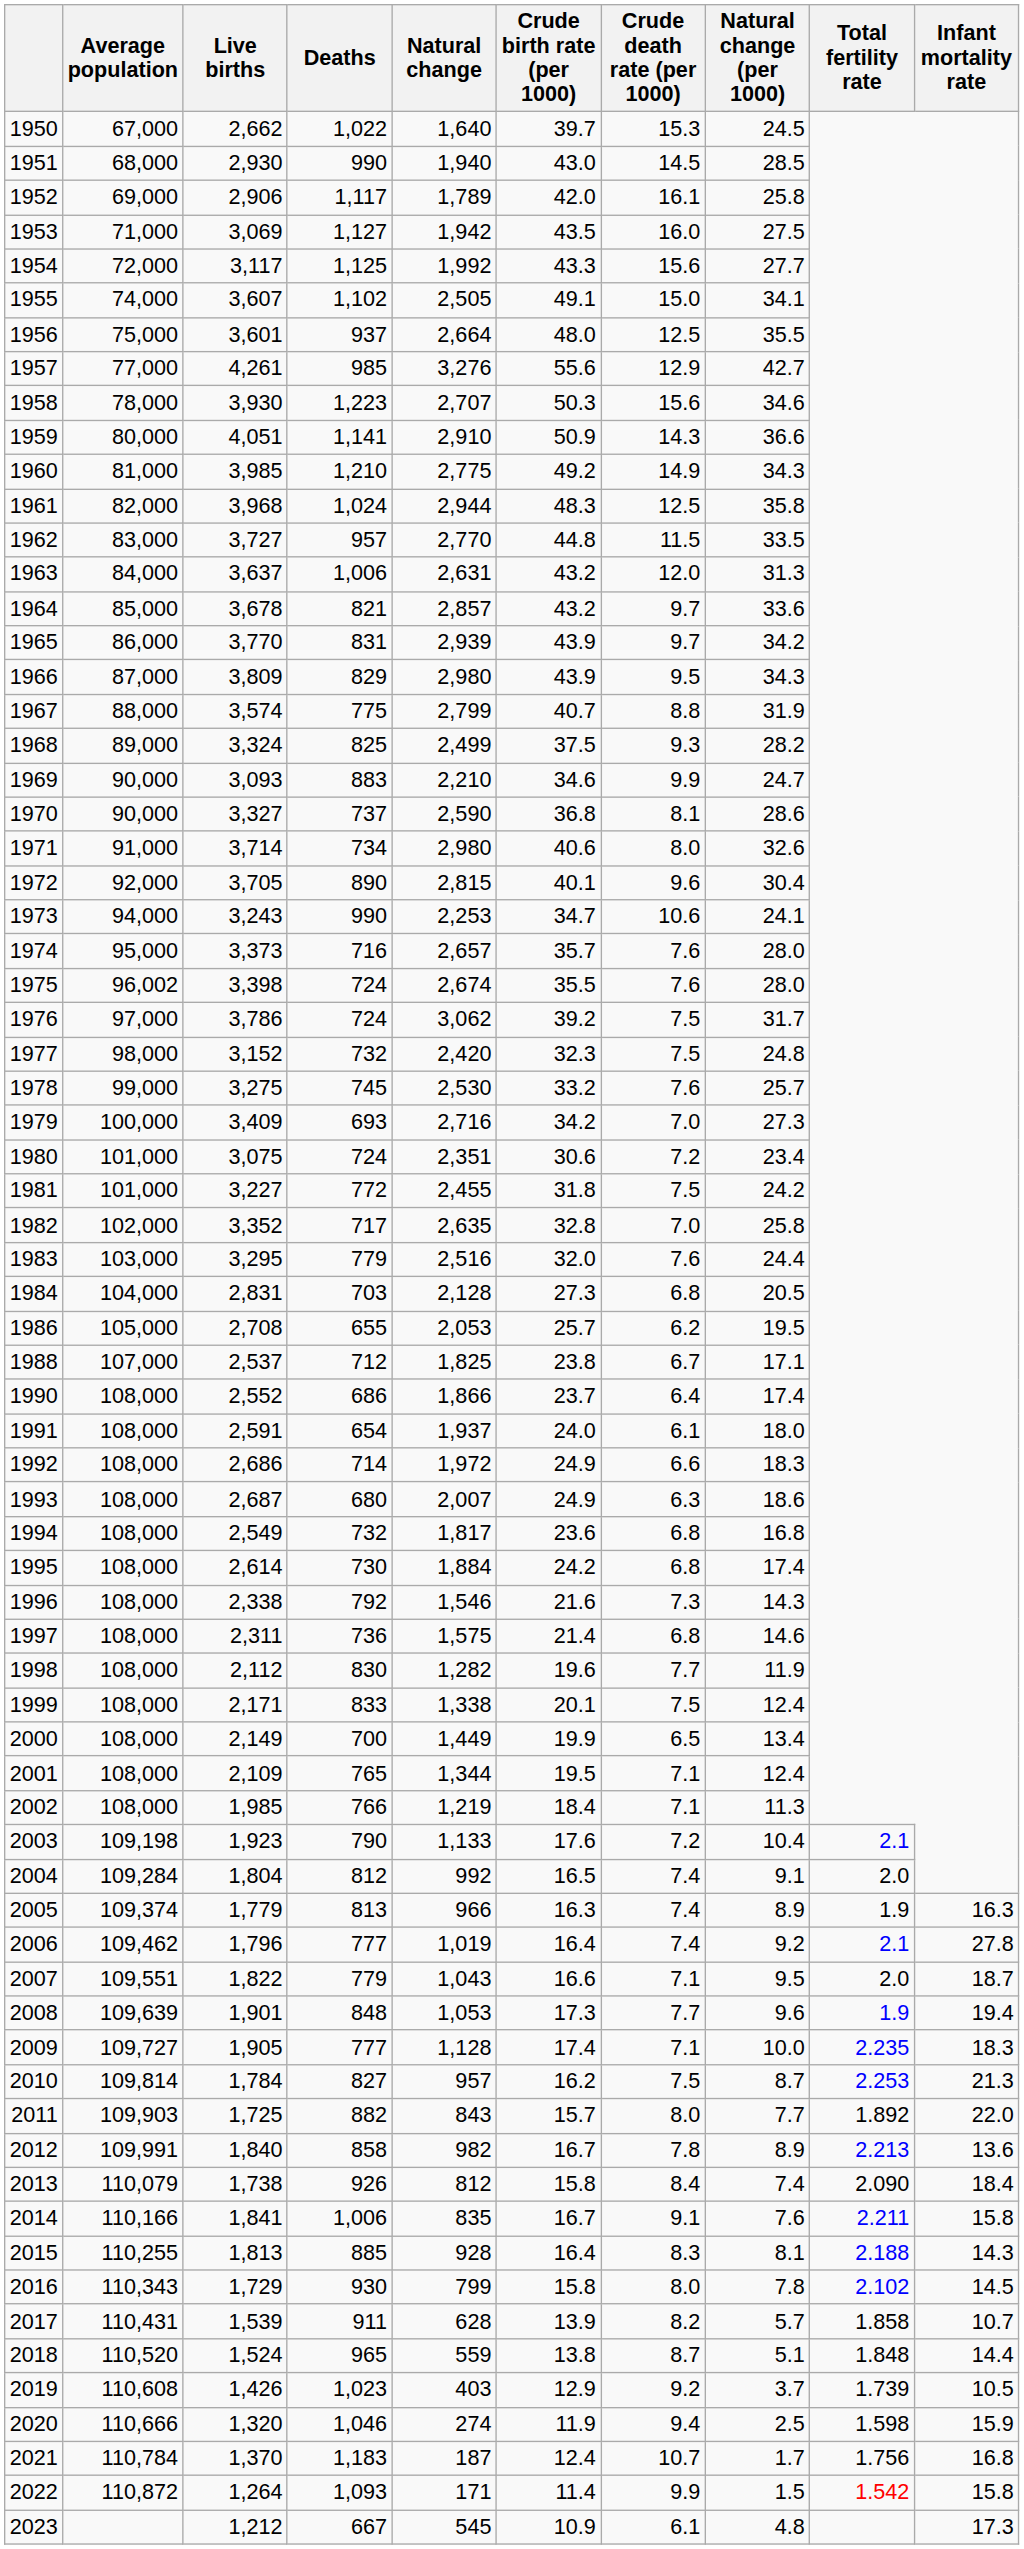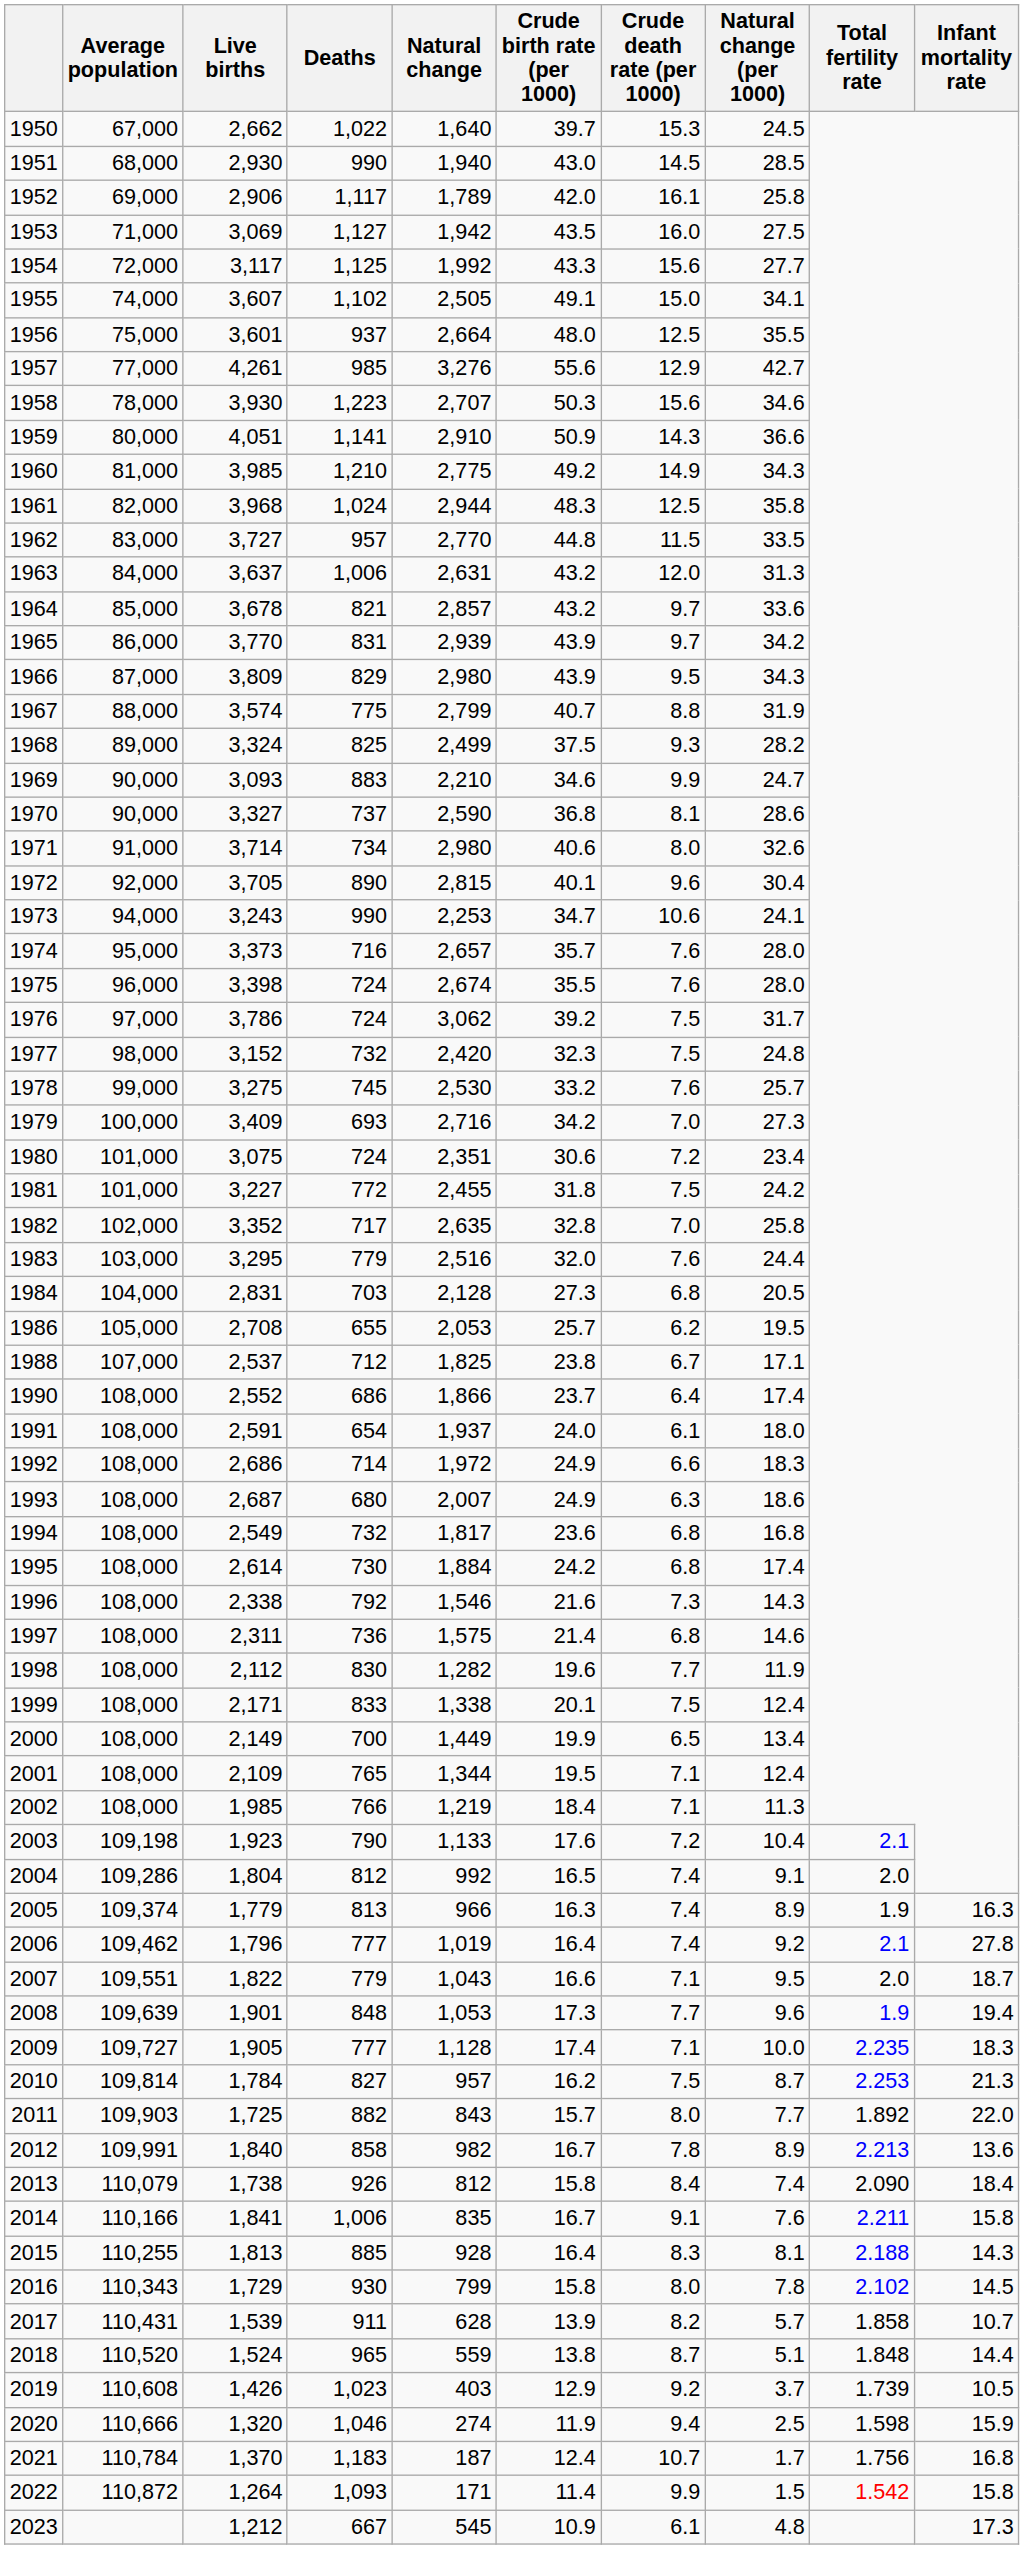 <table class="wikitable sortable" style="text-align: right;">
 <tr>
 <th></th>
 <th width="70pt">Average population</th>
 <th width="70pt">Live births</th>
 <th width="70pt">Deaths</th>
 <th width="70pt">Natural change</th>
 <th width="70pt">Crude birth rate (per 1000)</th>
 <th width="70pt">Crude death rate (per 1000)</th>
 <th width="70pt">Natural change (per 1000)</th>
 <th width="70pt">Total fertility rate</th>
 <th width="70pt">Infant mortality rate</th>
 </tr>
 <tr>
 <td>1950</td>
 <td>67,000</td>
 <td>2,662</td>
 <td>1,022</td>
 <td>1,640</td>
 <td>39.7</td>
 <td>15.3</td>
 <td>24.5</td>
 </tr>
 <tr>
 <td>1951</td>
 <td>68,000</td>
 <td>2,930</td>
 <td>990</td>
 <td>1,940</td>
 <td>43.0</td>
 <td>14.5</td>
 <td>28.5</td>
 </tr>
 <tr>
 <td>1952</td>
 <td>69,000</td>
 <td>2,906</td>
 <td>1,117</td>
 <td>1,789</td>
 <td>42.0</td>
 <td>16.1</td>
 <td>25.8</td>
 </tr>
 <tr>
 <td>1953</td>
 <td>71,000</td>
 <td>3,069</td>
 <td>1,127</td>
 <td>1,942</td>
 <td>43.5</td>
 <td>16.0</td>
 <td>27.5</td>
 </tr>
 <tr>
 <td>1954</td>
 <td>72,000</td>
 <td>3,117</td>
 <td>1,125</td>
 <td>1,992</td>
 <td>43.3</td>
 <td>15.6</td>
 <td>27.7</td>
 </tr>
 <tr>
 <td>1955</td>
 <td>74,000</td>
 <td>3,607</td>
 <td>1,102</td>
 <td>2,505</td>
 <td>49.1</td>
 <td>15.0</td>
 <td>34.1</td>
 </tr>
 <tr>
 <td>1956</td>
 <td>75,000</td>
 <td>3,601</td>
 <td>937</td>
 <td>2,664</td>
 <td>48.0</td>
 <td>12.5</td>
 <td>35.5</td>
 </tr>
 <tr>
 <td>1957</td>
 <td>77,000</td>
 <td>4,261</td>
 <td>985</td>
 <td>3,276</td>
 <td>55.6</td>
 <td>12.9</td>
 <td>42.7</td>
 </tr>
 <tr>
 <td>1958</td>
 <td>78,000</td>
 <td>3,930</td>
 <td>1,223</td>
 <td>2,707</td>
 <td>50.3</td>
 <td>15.6</td>
 <td>34.6</td>
 </tr>
 <tr>
 <td>1959</td>
 <td>80,000</td>
 <td>4,051</td>
 <td>1,141</td>
 <td>2,910</td>
 <td>50.9</td>
 <td>14.3</td>
 <td>36.6</td>
 </tr>
 <tr>
 <td>1960</td>
 <td>81,000</td>
 <td>3,985</td>
 <td>1,210</td>
 <td>2,775</td>
 <td>49.2</td>
 <td>14.9</td>
 <td>34.3</td>
 </tr>
 <tr>
 <td>1961</td>
 <td>82,000</td>
 <td>3,968</td>
 <td>1,024</td>
 <td>2,944</td>
 <td>48.3</td>
 <td>12.5</td>
 <td>35.8</td>
 </tr>
 <tr>
 <td>1962</td>
 <td>83,000</td>
 <td>3,727</td>
 <td>957</td>
 <td>2,770</td>
 <td>44.8</td>
 <td>11.5</td>
 <td>33.5</td>
 </tr>
 <tr>
 <td>1963</td>
 <td>84,000</td>
 <td>3,637</td>
 <td>1,006</td>
 <td>2,631</td>
 <td>43.2</td>
 <td>12.0</td>
 <td>31.3</td>
 </tr>
 <tr>
 <td>1964</td>
 <td>85,000</td>
 <td>3,678</td>
 <td>821</td>
 <td>2,857</td>
 <td>43.2</td>
 <td>9.7</td>
 <td>33.6</td>
 </tr>
 <tr>
 <td>1965</td>
 <td>86,000</td>
 <td>3,770</td>
 <td>831</td>
 <td>2,939</td>
 <td>43.9</td>
 <td>9.7</td>
 <td>34.2</td>
 </tr>
 <tr>
 <td>1966</td>
 <td>87,000</td>
 <td>3,809</td>
 <td>829</td>
 <td>2,980</td>
 <td>43.9</td>
 <td>9.5</td>
 <td>34.3</td>
 </tr>
 <tr>
 <td>1967</td>
 <td>88,000</td>
 <td>3,574</td>
 <td>775</td>
 <td>2,799</td>
 <td>40.7</td>
 <td>8.8</td>
 <td>31.9</td>
 </tr>
 <tr>
 <td>1968</td>
 <td>89,000</td>
 <td>3,324</td>
 <td>825</td>
 <td>2,499</td>
 <td>37.5</td>
 <td>9.3</td>
 <td>28.2</td>
 </tr>
 <tr>
 <td>1969</td>
 <td>90,000</td>
 <td>3,093</td>
 <td>883</td>
 <td>2,210</td>
 <td>34.6</td>
 <td>9.9</td>
 <td>24.7</td>
 </tr>
 <tr>
 <td>1970</td>
 <td>90,000</td>
 <td>3,327</td>
 <td>737</td>
 <td>2,590</td>
 <td>36.8</td>
 <td>8.1</td>
 <td>28.6</td>
 </tr>
 <tr>
 <td>1971</td>
 <td>91,000</td>
 <td>3,714</td>
 <td>734</td>
 <td>2,980</td>
 <td>40.6</td>
 <td>8.0</td>
 <td>32.6</td>
 </tr>
 <tr>
 <td>1972</td>
 <td>92,000</td>
 <td>3,705</td>
 <td>890</td>
 <td>2,815</td>
 <td>40.1</td>
 <td>9.6</td>
 <td>30.4</td>
 </tr>
 <tr>
 <td>1973</td>
 <td>94,000</td>
 <td>3,243</td>
 <td>990</td>
 <td>2,253</td>
 <td>34.7</td>
 <td>10.6</td>
 <td>24.1</td>
 </tr>
 <tr>
 <td>1974</td>
 <td>95,000</td>
 <td>3,373</td>
 <td>716</td>
 <td>2,657</td>
 <td>35.7</td>
 <td>7.6</td>
 <td>28.0</td>
 </tr>
 <tr>
 <td>1975</td>
-<td>96,002</td>
+<td>96,000</td>
 <td>3,398</td>
 <td>724</td>
 <td>2,674</td>
 <td>35.5</td>
 <td>7.6</td>
 <td>28.0</td>
 </tr>
 <tr>
 <td>1976</td>
 <td>97,000</td>
 <td>3,786</td>
 <td>724</td>
 <td>3,062</td>
 <td>39.2</td>
 <td>7.5</td>
 <td>31.7</td>
 </tr>
 <tr>
 <td>1977</td>
 <td>98,000</td>
 <td>3,152</td>
 <td>732</td>
 <td>2,420</td>
 <td>32.3</td>
 <td>7.5</td>
 <td>24.8</td>
 </tr>
 <tr>
 <td>1978</td>
 <td>99,000</td>
 <td>3,275</td>
 <td>745</td>
 <td>2,530</td>
 <td>33.2</td>
 <td>7.6</td>
 <td>25.7</td>
 </tr>
 <tr>
 <td>1979</td>
 <td>100,000</td>
 <td>3,409</td>
 <td>693</td>
 <td>2,716</td>
 <td>34.2</td>
 <td>7.0</td>
 <td>27.3</td>
 </tr>
 <tr>
 <td>1980</td>
 <td>101,000</td>
 <td>3,075</td>
 <td>724</td>
 <td>2,351</td>
 <td>30.6</td>
 <td>7.2</td>
 <td>23.4</td>
 </tr>
 <tr>
 <td>1981</td>
 <td>101,000</td>
 <td>3,227</td>
 <td>772</td>
 <td>2,455</td>
 <td>31.8</td>
 <td>7.5</td>
 <td>24.2</td>
 </tr>
 <tr>
 <td>1982</td>
 <td>102,000</td>
 <td>3,352</td>
 <td>717</td>
 <td>2,635</td>
 <td>32.8</td>
 <td>7.0</td>
 <td>25.8</td>
 </tr>
 <tr>
 <td>1983</td>
 <td>103,000</td>
 <td>3,295</td>
 <td>779</td>
 <td>2,516</td>
 <td>32.0</td>
 <td>7.6</td>
 <td>24.4</td>
 </tr>
 <tr>
 <td>1984</td>
 <td>104,000</td>
 <td>2,831</td>
 <td>703</td>
 <td>2,128</td>
 <td>27.3</td>
 <td>6.8</td>
 <td>20.5</td>
 </tr>
 <tr>
 <td>1986</td>
 <td>105,000</td>
 <td>2,708</td>
 <td>655</td>
 <td>2,053</td>
 <td>25.7</td>
 <td>6.2</td>
 <td>19.5</td>
 </tr>
 <tr>
 <td>1988</td>
 <td>107,000</td>
 <td>2,537</td>
 <td>712</td>
 <td>1,825</td>
 <td>23.8</td>
 <td>6.7</td>
 <td>17.1</td>
 </tr>
 <tr>
 <td>1990</td>
 <td>108,000</td>
 <td>2,552</td>
 <td>686</td>
 <td>1,866</td>
 <td>23.7</td>
 <td>6.4</td>
 <td>17.4</td>
 </tr>
 <tr>
 <td>1991</td>
 <td>108,000</td>
 <td>2,591</td>
 <td>654</td>
 <td>1,937</td>
 <td>24.0</td>
 <td>6.1</td>
 <td>18.0</td>
 </tr>
 <tr>
 <td>1992</td>
 <td>108,000</td>
 <td>2,686</td>
 <td>714</td>
 <td>1,972</td>
 <td>24.9</td>
 <td>6.6</td>
 <td>18.3</td>
 </tr>
 <tr>
 <td>1993</td>
 <td>108,000</td>
 <td>2,687</td>
 <td>680</td>
 <td>2,007</td>
 <td>24.9</td>
 <td>6.3</td>
 <td>18.6</td>
 </tr>
 <tr>
 <td>1994</td>
 <td>108,000</td>
 <td>2,549</td>
 <td>732</td>
 <td>1,817</td>
 <td>23.6</td>
 <td>6.8</td>
 <td>16.8</td>
 </tr>
 <tr>
 <td>1995</td>
 <td>108,000</td>
 <td>2,614</td>
 <td>730</td>
 <td>1,884</td>
 <td>24.2</td>
 <td>6.8</td>
 <td>17.4</td>
 </tr>
 <tr>
 <td>1996</td>
 <td>108,000</td>
 <td>2,338</td>
 <td>792</td>
 <td>1,546</td>
 <td>21.6</td>
 <td>7.3</td>
 <td>14.3</td>
 </tr>
 <tr>
 <td>1997</td>
 <td>108,000</td>
 <td>2,311</td>
 <td>736</td>
 <td>1,575</td>
 <td>21.4</td>
 <td>6.8</td>
 <td>14.6</td>
 </tr>
 <tr>
 <td>1998</td>
 <td>108,000</td>
 <td>2,112</td>
 <td>830</td>
 <td>1,282</td>
 <td>19.6</td>
 <td>7.7</td>
 <td>11.9</td>
 </tr>
 <tr>
 <td>1999</td>
 <td>108,000</td>
 <td>2,171</td>
 <td>833</td>
 <td>1,338</td>
 <td>20.1</td>
 <td>7.5</td>
 <td>12.4</td>
 </tr>
 <tr>
 <td>2000</td>
 <td>108,000</td>
 <td>2,149</td>
 <td>700</td>
 <td>1,449</td>
 <td>19.9</td>
 <td>6.5</td>
 <td>13.4</td>
 </tr>
 <tr>
 <td>2001</td>
 <td>108,000</td>
 <td>2,109</td>
 <td>765</td>
 <td>1,344</td>
 <td>19.5</td>
 <td>7.1</td>
 <td>12.4</td>
 </tr>
 <tr>
 <td>2002</td>
 <td>108,000</td>
 <td>1,985</td>
 <td>766</td>
 <td>1,219</td>
 <td>18.4</td>
 <td>7.1</td>
 <td>11.3</td>
 </tr>
 <tr>
 <td>2003</td>
 <td>109,198</td>
 <td>1,923</td>
 <td>790</td>
 <td>1,133</td>
 <td>17.6</td>
 <td>7.2</td>
 <td>10.4</td>
 <td style="color: blue">2.1</td>
 </tr>
 <tr>
 <td>2004</td>
-<td>109,284</td>
+<td>109,286</td>
 <td>1,804</td>
 <td>812</td>
 <td>992</td>
 <td>16.5</td>
 <td>7.4</td>
 <td>9.1</td>
 <td>2.0</td>
 </tr>
 <tr>
 <td>2005</td>
 <td>109,374</td>
 <td>1,779</td>
 <td>813</td>
 <td>966</td>
 <td>16.3</td>
 <td>7.4</td>
 <td>8.9</td>
 <td>1.9</td>
 <td>16.3</td>
 </tr>
 <tr>
 <td>2006</td>
 <td>109,462</td>
 <td>1,796</td>
 <td>777</td>
 <td>1,019</td>
 <td>16.4</td>
 <td>7.4</td>
 <td>9.2</td>
 <td style="color: blue">2.1</td>
 <td>27.8</td>
 </tr>
 <tr>
 <td>2007</td>
 <td>109,551</td>
 <td>1,822</td>
 <td>779</td>
 <td>1,043</td>
 <td>16.6</td>
 <td>7.1</td>
 <td>9.5</td>
 <td>2.0</td>
 <td>18.7</td>
 </tr>
 <tr>
 <td>2008</td>
 <td>109,639</td>
 <td>1,901</td>
 <td>848</td>
 <td>1,053</td>
 <td>17.3</td>
 <td>7.7</td>
 <td>9.6</td>
 <td style="color: blue">1.9</td>
 <td>19.4</td>
 </tr>
 <tr>
 <td>2009</td>
 <td>109,727</td>
 <td>1,905</td>
 <td>777</td>
 <td>1,128</td>
 <td>17.4</td>
 <td>7.1</td>
 <td>10.0</td>
 <td style="color: blue">2.235</td>
 <td>18.3</td>
 </tr>
 <tr>
 <td>2010</td>
 <td>109,814</td>
 <td>1,784</td>
 <td>827</td>
 <td>957</td>
 <td>16.2</td>
 <td>7.5</td>
 <td>8.7</td>
 <td style="color: blue">2.253</td>
 <td>21.3</td>
 </tr>
 <tr>
 <td>2011</td>
 <td>109,903</td>
 <td>1,725</td>
 <td>882</td>
 <td>843</td>
 <td>15.7</td>
 <td>8.0</td>
 <td>7.7</td>
 <td>1.892</td>
 <td>22.0</td>
 </tr>
 <tr>
 <td>2012</td>
 <td>109,991</td>
 <td>1,840</td>
 <td>858</td>
 <td>982</td>
 <td>16.7</td>
 <td>7.8</td>
 <td>8.9</td>
 <td style="color: blue">2.213</td>
 <td>13.6</td>
 </tr>
 <tr>
 <td>2013</td>
 <td>110,079</td>
 <td>1,738</td>
 <td>926</td>
 <td>812</td>
 <td>15.8</td>
 <td>8.4</td>
 <td>7.4</td>
 <td>2.090</td>
 <td>18.4</td>
 </tr>
 <tr>
 <td>2014</td>
 <td>110,166</td>
 <td>1,841</td>
 <td>1,006</td>
 <td>835</td>
 <td>16.7</td>
 <td>9.1</td>
 <td>7.6</td>
 <td style="color: blue">2.211</td>
 <td>15.8</td>
 </tr>
 <tr>
 <td>2015</td>
 <td>110,255</td>
 <td>1,813</td>
 <td>885</td>
 <td>928</td>
 <td>16.4</td>
 <td>8.3</td>
 <td>8.1</td>
 <td style="color: blue">2.188</td>
 <td>14.3</td>
 </tr>
 <tr>
 <td>2016</td>
 <td>110,343</td>
 <td>1,729</td>
 <td>930</td>
 <td>799</td>
 <td>15.8</td>
 <td>8.0</td>
 <td>7.8</td>
 <td style="color: blue">2.102</td>
 <td>14.5</td>
 </tr>
 <tr>
 <td>2017</td>
 <td>110,431</td>
 <td>1,539</td>
 <td>911</td>
 <td>628</td>
 <td>13.9</td>
 <td>8.2</td>
 <td>5.7</td>
 <td>1.858</td>
 <td>10.7</td>
 </tr>
 <tr>
 <td>2018</td>
 <td>110,520</td>
 <td>1,524</td>
 <td>965</td>
 <td>559</td>
 <td>13.8</td>
 <td>8.7</td>
 <td>5.1</td>
 <td>1.848</td>
 <td>14.4</td>
 </tr>
 <tr>
 <td>2019</td>
 <td>110,608</td>
 <td>1,426</td>
 <td>1,023</td>
 <td>403</td>
 <td>12.9</td>
 <td>9.2</td>
 <td>3.7</td>
 <td>1.739</td>
 <td>10.5</td>
 </tr>
 <tr>
 <td>2020</td>
 <td>110,666</td>
 <td>1,320</td>
 <td>1,046</td>
 <td>274</td>
 <td>11.9</td>
 <td>9.4</td>
 <td>2.5</td>
 <td>1.598</td>
 <td>15.9</td>
 </tr>
 <tr>
 <td>2021</td>
 <td>110,784</td>
 <td>1,370</td>
 <td>1,183</td>
 <td>187</td>
 <td>12.4</td>
 <td>10.7</td>
 <td>1.7</td>
 <td>1.756</td>
 <td>16.8</td>
 </tr>
 <tr>
 <td>2022</td>
 <td>110,872</td>
 <td>1,264</td>
 <td>1,093</td>
 <td>171</td>
 <td>11.4</td>
 <td>9.9</td>
 <td>1.5</td>
 <td style="color: red">1.542</td>
 <td>15.8</td>
 </tr>
 <tr>
 <td>2023</td>
 <td></td>
 <td>1,212</td>
 <td>667</td>
 <td>545</td>
 <td>10.9</td>
 <td>6.1</td>
 <td>4.8</td>
 <td></td>
 <td>17.3</td>
 </tr>
 </table>
